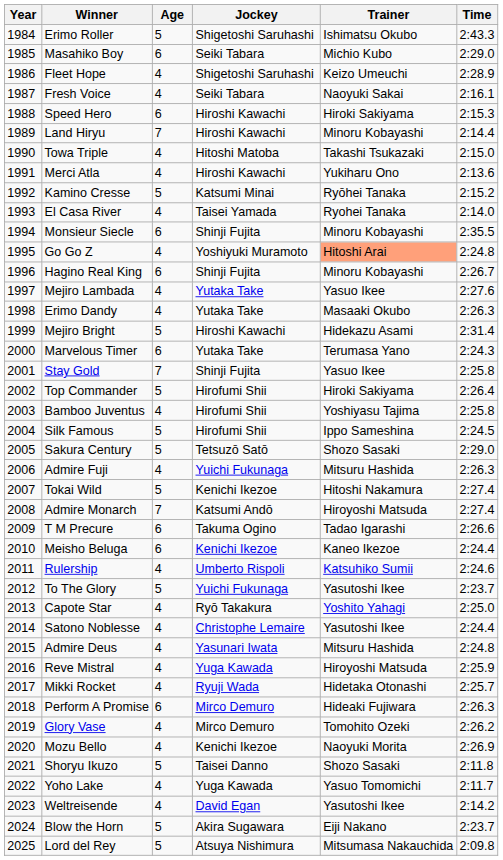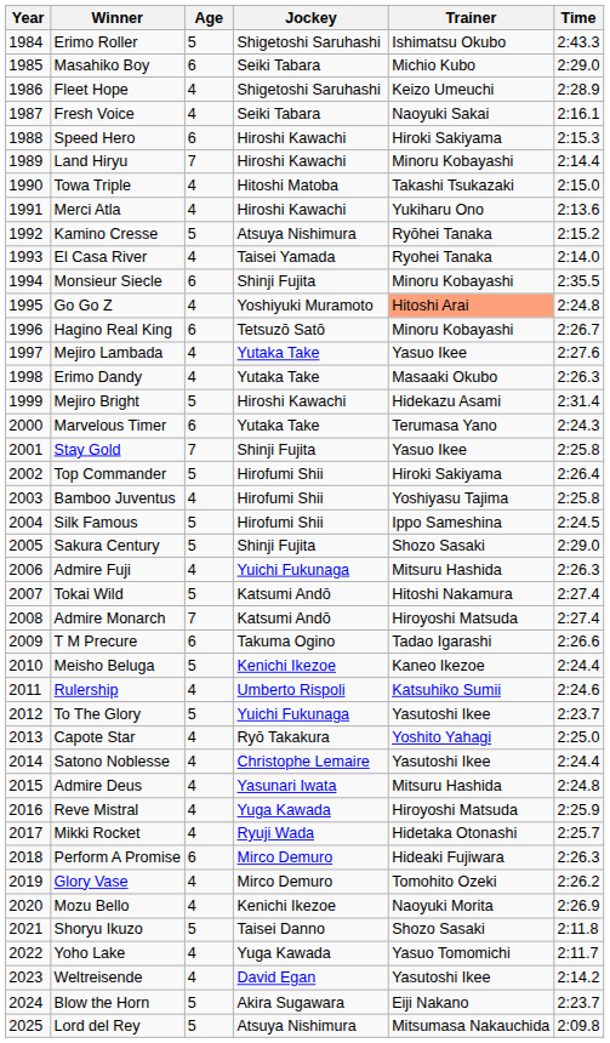 <table class="wikitable sortable" style="font-size:90%">
 <tr>
 <th width="36px">Year<br></th>
 <th width="120px">Winner<br></th>
 <th width="40px">Age<br></th>
 <th width="140px">Jockey<br></th>
 <th width="150px">Trainer<br></th>
 <th>Time<br></th>
 </tr>
 <tr>
 <td>1984</td>
 <td>Erimo Roller</td>
 <td>5</td>
 <td>Shigetoshi Saruhashi</td>
 <td>Ishimatsu Okubo</td>
 <td>2:43.3</td>
 </tr>
 <tr>
 <td>1985</td>
 <td>Masahiko Boy</td>
 <td>6</td>
 <td>Seiki Tabara</td>
 <td>Michio Kubo</td>
 <td>2:29.0</td>
 </tr>
 <tr>
 <td>1986</td>
 <td>Fleet Hope</td>
 <td>4</td>
 <td>Shigetoshi Saruhashi</td>
 <td>Keizo Umeuchi</td>
 <td>2:28.9</td>
 </tr>
 <tr>
 <td>1987</td>
 <td>Fresh Voice</td>
 <td>4</td>
 <td>Seiki Tabara</td>
 <td>Naoyuki Sakai</td>
 <td>2:16.1</td>
 </tr>
 <tr>
 <td>1988</td>
 <td>Speed Hero</td>
 <td>6</td>
 <td>Hiroshi Kawachi</td>
 <td>Hiroki Sakiyama</td>
 <td>2:15.3</td>
 </tr>
 <tr>
 <td>1989</td>
 <td>Land Hiryu</td>
 <td>7</td>
 <td>Hiroshi Kawachi</td>
 <td>Minoru Kobayashi</td>
 <td>2:14.4</td>
 </tr>
 <tr>
 <td>1990</td>
 <td>Towa Triple</td>
 <td>4</td>
 <td>Hitoshi Matoba</td>
 <td>Takashi Tsukazaki</td>
 <td>2:15.0</td>
 </tr>
 <tr>
 <td>1991</td>
 <td>Merci Atla</td>
 <td>4</td>
 <td>Hiroshi Kawachi</td>
 <td>Yukiharu Ono</td>
 <td>2:13.6</td>
 </tr>
 <tr>
 <td>1992</td>
 <td>Kamino Cresse</td>
 <td>5</td>
-<td>Katsumi Minai</td>
+<td>Atsuya Nishimura</td>
 <td>Ryōhei Tanaka</td>
 <td>2:15.2</td>
 </tr>
 <tr>
 <td>1993</td>
 <td>El Casa River</td>
 <td>4</td>
 <td>Taisei Yamada</td>
 <td>Ryohei Tanaka</td>
 <td>2:14.0</td>
 </tr>
 <tr>
 <td>1994</td>
 <td>Monsieur Siecle</td>
 <td>6</td>
 <td>Shinji Fujita</td>
 <td>Minoru Kobayashi</td>
 <td>2:35.5</td>
 </tr>
 <tr>
 <td>1995</td>
 <td>Go Go Z</td>
 <td>4</td>
 <td>Yoshiyuki Muramoto</td>
 <td style="background: lightsalmon;">Hitoshi Arai</td>
 <td>2:24.8</td>
 </tr>
 <tr>
 <td>1996</td>
 <td>Hagino Real King</td>
 <td>6</td>
-<td>Shinji Fujita</td>
+<td>Tetsuzō Satō</td>
 <td>Minoru Kobayashi</td>
 <td>2:26.7</td>
 </tr>
 <tr>
 <td>1997</td>
 <td>Mejiro Lambada</td>
 <td>4</td>
 <td><a href='#'>Yutaka Take</a></td>
 <td>Yasuo Ikee</td>
 <td>2:27.6</td>
 </tr>
 <tr>
 <td>1998</td>
 <td>Erimo Dandy</td>
 <td>4</td>
 <td>Yutaka Take</td>
 <td>Masaaki Okubo</td>
 <td>2:26.3</td>
 </tr>
 <tr>
 <td>1999</td>
 <td>Mejiro Bright</td>
 <td>5</td>
 <td>Hiroshi Kawachi</td>
 <td>Hidekazu Asami</td>
 <td>2:31.4</td>
 </tr>
 <tr>
 <td>2000</td>
 <td>Marvelous Timer</td>
 <td>6</td>
 <td>Yutaka Take</td>
 <td>Terumasa Yano</td>
 <td>2:24.3</td>
 </tr>
 <tr>
 <td>2001</td>
 <td><a href='#'>Stay Gold</a></td>
 <td>7</td>
 <td>Shinji Fujita</td>
 <td>Yasuo Ikee</td>
 <td>2:25.8</td>
 </tr>
 <tr>
 <td>2002</td>
 <td>Top Commander</td>
 <td>5</td>
 <td>Hirofumi Shii</td>
 <td>Hiroki Sakiyama</td>
 <td>2:26.4</td>
 </tr>
 <tr>
 <td>2003</td>
 <td>Bamboo Juventus</td>
 <td>4</td>
 <td>Hirofumi Shii</td>
 <td>Yoshiyasu Tajima</td>
 <td>2:25.8</td>
 </tr>
 <tr>
 <td>2004</td>
 <td>Silk Famous</td>
 <td>5</td>
 <td>Hirofumi Shii</td>
 <td>Ippo Sameshina</td>
 <td>2:24.5</td>
 </tr>
 <tr>
 <td>2005</td>
 <td>Sakura Century</td>
 <td>5</td>
-<td>Tetsuzō Satō</td>
+<td>Shinji Fujita</td>
 <td>Shozo Sasaki</td>
 <td>2:29.0</td>
 </tr>
 <tr>
 <td>2006</td>
 <td>Admire Fuji</td>
 <td>4</td>
 <td><a href='#'>Yuichi Fukunaga</a></td>
 <td>Mitsuru Hashida</td>
 <td>2:26.3</td>
 </tr>
 <tr>
 <td>2007</td>
 <td>Tokai Wild</td>
 <td>5</td>
-<td>Kenichi Ikezoe</td>
+<td>Katsumi Andō</td>
 <td>Hitoshi Nakamura</td>
 <td>2:27.4</td>
 </tr>
 <tr>
 <td>2008</td>
 <td>Admire Monarch</td>
 <td>7</td>
 <td>Katsumi Andō</td>
 <td>Hiroyoshi Matsuda</td>
 <td>2:27.4</td>
 </tr>
 <tr>
 <td>2009</td>
 <td>T M Precure</td>
 <td>6</td>
 <td>Takuma Ogino</td>
 <td>Tadao Igarashi</td>
 <td>2:26.6</td>
 </tr>
 <tr>
 <td>2010</td>
 <td>Meisho Beluga</td>
-<td>6</td>
+<td>5</td>
 <td><a href='#'>Kenichi Ikezoe</a></td>
 <td>Kaneo Ikezoe</td>
 <td>2:24.4</td>
 </tr>
 <tr>
 <td>2011</td>
 <td><a href='#'>Rulership</a></td>
 <td>4</td>
 <td><a href='#'>Umberto Rispoli</a></td>
 <td><a href='#'>Katsuhiko Sumii</a></td>
 <td>2:24.6</td>
 </tr>
 <tr>
 <td>2012</td>
 <td>To The Glory</td>
 <td>5</td>
 <td><a href='#'>Yuichi Fukunaga</a></td>
 <td>Yasutoshi Ikee</td>
 <td>2:23.7</td>
 </tr>
 <tr>
 <td>2013</td>
 <td>Capote Star</td>
 <td>4</td>
 <td>Ryō Takakura</td>
 <td><a href='#'>Yoshito Yahagi</a></td>
 <td>2:25.0</td>
 </tr>
 <tr>
 <td>2014</td>
 <td>Satono Noblesse</td>
 <td>4</td>
 <td><a href='#'>Christophe Lemaire</a></td>
 <td>Yasutoshi Ikee</td>
 <td>2:24.4</td>
 </tr>
 <tr>
 <td>2015</td>
 <td>Admire Deus</td>
 <td>4</td>
 <td><a href='#'>Yasunari Iwata</a></td>
 <td>Mitsuru Hashida</td>
 <td>2:24.8</td>
 </tr>
 <tr>
 <td>2016</td>
 <td>Reve Mistral</td>
 <td>4</td>
 <td><a href='#'>Yuga Kawada</a></td>
 <td>Hiroyoshi Matsuda</td>
 <td>2:25.9</td>
 </tr>
 <tr>
 <td>2017</td>
 <td>Mikki Rocket</td>
 <td>4</td>
 <td><a href='#'>Ryuji Wada</a></td>
 <td>Hidetaka Otonashi</td>
 <td>2:25.7</td>
 </tr>
 <tr>
 <td>2018</td>
 <td>Perform A Promise</td>
 <td>6</td>
 <td><a href='#'>Mirco Demuro</a></td>
 <td>Hideaki Fujiwara</td>
 <td>2:26.3</td>
 </tr>
 <tr>
 <td>2019</td>
 <td><a href='#'>Glory Vase</a></td>
 <td>4</td>
 <td>Mirco Demuro</td>
 <td>Tomohito Ozeki</td>
 <td>2:26.2</td>
 </tr>
 <tr>
 <td>2020</td>
 <td>Mozu Bello</td>
 <td>4</td>
 <td>Kenichi Ikezoe</td>
 <td>Naoyuki Morita</td>
 <td>2:26.9</td>
 </tr>
 <tr>
 <td>2021</td>
 <td>Shoryu Ikuzo</td>
 <td>5</td>
 <td>Taisei Danno</td>
 <td>Shozo Sasaki</td>
 <td>2:11.8</td>
 </tr>
 <tr>
 <td>2022</td>
 <td>Yoho Lake</td>
 <td>4</td>
 <td>Yuga Kawada</td>
 <td>Yasuo Tomomichi</td>
 <td>2:11.7</td>
 </tr>
 <tr>
 <td>2023</td>
 <td>Weltreisende</td>
 <td>4</td>
 <td><a href='#'>David Egan</a></td>
 <td>Yasutoshi Ikee</td>
 <td>2:14.2</td>
 </tr>
 <tr>
 <td>2024</td>
 <td>Blow the Horn</td>
 <td>5</td>
 <td>Akira Sugawara</td>
 <td>Eiji Nakano</td>
 <td>2:23.7</td>
 </tr>
 <tr>
 <td>2025</td>
 <td>Lord del Rey</td>
 <td>5</td>
 <td>Atsuya Nishimura</td>
 <td>Mitsumasa Nakauchida</td>
 <td>2:09.8</td>
 </tr>
 </table>
